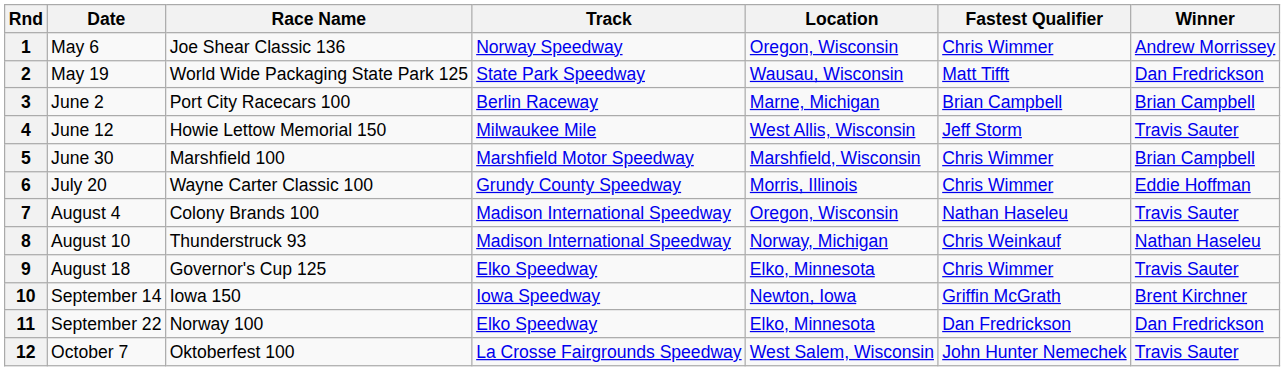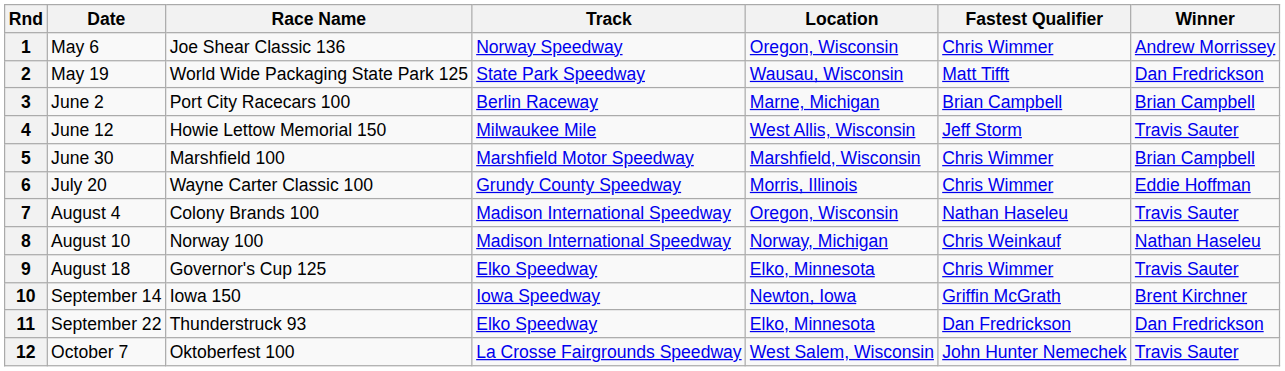 <table class="wikitable" style="font-size:90%;">
 <tr>
 <th>Rnd</th>
 <th>Date</th>
 <th>Race Name</th>
 <th>Track</th>
 <th>Location</th>
 <th>Fastest Qualifier</th>
 <th>Winner</th>
 </tr>
 <tr>
 <th>1</th>
 <td>May 6</td>
 <td>Joe Shear Classic 136</td>
 <td><a href='#'>Norway Speedway</a></td>
 <td><a href='#'>Oregon, Wisconsin</a></td>
 <td><a href='#'>Chris Wimmer</a></td>
 <td><a href='#'>Andrew Morrissey</a></td>
 </tr>
 <tr>
 <th>2</th>
 <td>May 19</td>
 <td>World Wide Packaging State Park 125</td>
 <td><a href='#'>State Park Speedway</a></td>
 <td><a href='#'>Wausau, Wisconsin</a></td>
 <td><a href='#'>Matt Tifft</a></td>
 <td><a href='#'>Dan Fredrickson</a></td>
 </tr>
 <tr>
 <th>3</th>
 <td>June 2</td>
 <td>Port City Racecars 100</td>
 <td><a href='#'>Berlin Raceway</a></td>
 <td><a href='#'>Marne, Michigan</a></td>
 <td><a href='#'>Brian Campbell</a></td>
 <td><a href='#'>Brian Campbell</a></td>
 </tr>
 <tr>
 <th>4</th>
 <td>June 12</td>
 <td>Howie Lettow Memorial 150</td>
 <td><a href='#'>Milwaukee Mile</a></td>
 <td><a href='#'>West Allis, Wisconsin</a></td>
 <td><a href='#'>Jeff Storm</a></td>
 <td><a href='#'>Travis Sauter</a></td>
 </tr>
 <tr>
 <th>5</th>
 <td>June 30</td>
 <td>Marshfield 100</td>
 <td><a href='#'>Marshfield Motor Speedway</a></td>
 <td><a href='#'>Marshfield, Wisconsin</a></td>
 <td><a href='#'>Chris Wimmer</a></td>
 <td><a href='#'>Brian Campbell</a></td>
 </tr>
 <tr>
 <th>6</th>
 <td>July 20</td>
 <td>Wayne Carter Classic 100</td>
 <td><a href='#'>Grundy County Speedway</a></td>
 <td><a href='#'>Morris, Illinois</a></td>
 <td><a href='#'>Chris Wimmer</a></td>
 <td><a href='#'>Eddie Hoffman</a></td>
 </tr>
 <tr>
 <th>7</th>
 <td>August 4</td>
 <td>Colony Brands 100</td>
 <td><a href='#'>Madison International Speedway</a></td>
 <td><a href='#'>Oregon, Wisconsin</a></td>
 <td><a href='#'>Nathan Haseleu</a></td>
 <td><a href='#'>Travis Sauter</a></td>
 </tr>
 <tr>
 <th>8</th>
 <td>August 10</td>
-<td>Thunderstruck 93</td>
+<td>Norway 100</td>
 <td><a href='#'>Madison International Speedway</a></td>
 <td><a href='#'>Norway, Michigan</a></td>
 <td><a href='#'>Chris Weinkauf</a></td>
 <td><a href='#'>Nathan Haseleu</a></td>
 </tr>
 <tr>
 <th>9</th>
 <td>August 18</td>
 <td>Governor's Cup 125</td>
 <td><a href='#'>Elko Speedway</a></td>
 <td><a href='#'>Elko, Minnesota</a></td>
 <td><a href='#'>Chris Wimmer</a></td>
 <td><a href='#'>Travis Sauter</a></td>
 </tr>
 <tr>
 <th>10</th>
 <td>September 14</td>
 <td>Iowa 150</td>
 <td><a href='#'>Iowa Speedway</a></td>
 <td><a href='#'>Newton, Iowa</a></td>
 <td><a href='#'>Griffin McGrath</a></td>
 <td><a href='#'>Brent Kirchner</a></td>
 </tr>
 <tr>
 <th>11</th>
 <td>September 22</td>
-<td>Norway 100</td>
+<td>Thunderstruck 93</td>
 <td><a href='#'>Elko Speedway</a></td>
 <td><a href='#'>Elko, Minnesota</a></td>
 <td><a href='#'>Dan Fredrickson</a></td>
 <td><a href='#'>Dan Fredrickson</a></td>
 </tr>
 <tr>
 <th>12</th>
 <td>October 7</td>
 <td>Oktoberfest 100</td>
 <td><a href='#'>La Crosse Fairgrounds Speedway</a></td>
 <td><a href='#'>West Salem, Wisconsin</a></td>
 <td><a href='#'>John Hunter Nemechek</a></td>
 <td><a href='#'>Travis Sauter</a></td>
 </tr>
 </table>
